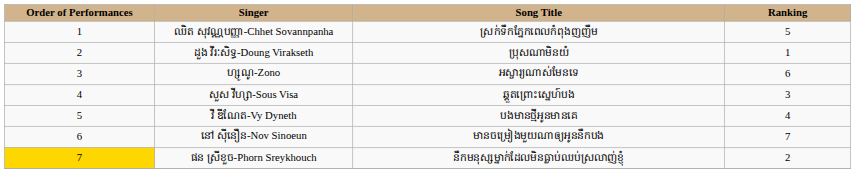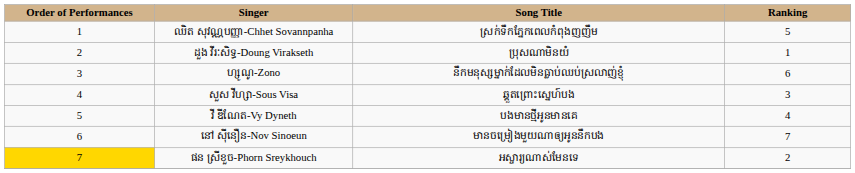 <table class="wikitable sortable mw-collapsible" width="100%" style="text-align:center">
 <tr align=center style="background:tan">
 <td style="width:5%"><strong>Order of Performances</strong></td>
 <td style="width:8%"><strong>Singer</strong></td>
 <td style="width:15%"><strong>Song Title</strong></td>
 <td style="width:5%"><strong>Ranking</strong></td>
 </tr>
 <tr>
 <td>1</td>
 <td>ឈិត សុវណ្ណបញ្ញា-Chhet Sovannpanha</td>
 <td>ស្រក់ទឹកភ្នែកពេលកំពុងញញឹម</td>
 <td>5</td>
 </tr>
 <tr align="center">
 <td>2</td>
 <td>ដួង វីរៈសិទ្ធ-Doung Virakseth</td>
 <td>ប្រុសណាមិនយំ</td>
 <td>1</td>
 </tr>
 <tr align="center">
 <td>3</td>
 <td>ហ្សូណូ-Zono</td>
-<td>អស្ចារ្យណាស់មែនទេ</td>
+<td>នឹកមនុស្សម្នាក់ដែលមិនធ្លាប់ឈប់ស្រលាញ់ខ្ញុំ</td>
 <td>6</td>
 </tr>
 <tr align="center">
 <td>4</td>
 <td>សួស វីហ្សា-Sous Visa</td>
 <td>ឆ្គួតព្រោះស្នេហ៍បង</td>
 <td>3</td>
 </tr>
 <tr align="center">
 <td>5</td>
 <td>វី ឌីណែត-Vy Dyneth</td>
 <td>បងមានថ្មីអូនមានគេ</td>
 <td>4</td>
 </tr>
 <tr align="center">
 <td>6</td>
 <td>នៅ ស៊ីនឿន-Nov Sinoeun</td>
 <td>មានចម្រៀងមួយណាឲ្យអូននឹកបង</td>
 <td>7</td>
 </tr>
 <tr align="center">
 <td style="background: gold;">7</td>
 <td>ផន ស្រីខួច-Phorn Sreykhouch</td>
-<td>នឹកមនុស្សម្នាក់ដែលមិនធ្លាប់ឈប់ស្រលាញ់ខ្ញុំ</td>
+<td>អស្ចារ្យណាស់មែនទេ</td>
 <td>2</td>
 </tr>
 <tr>
 </tr>
 </table>
